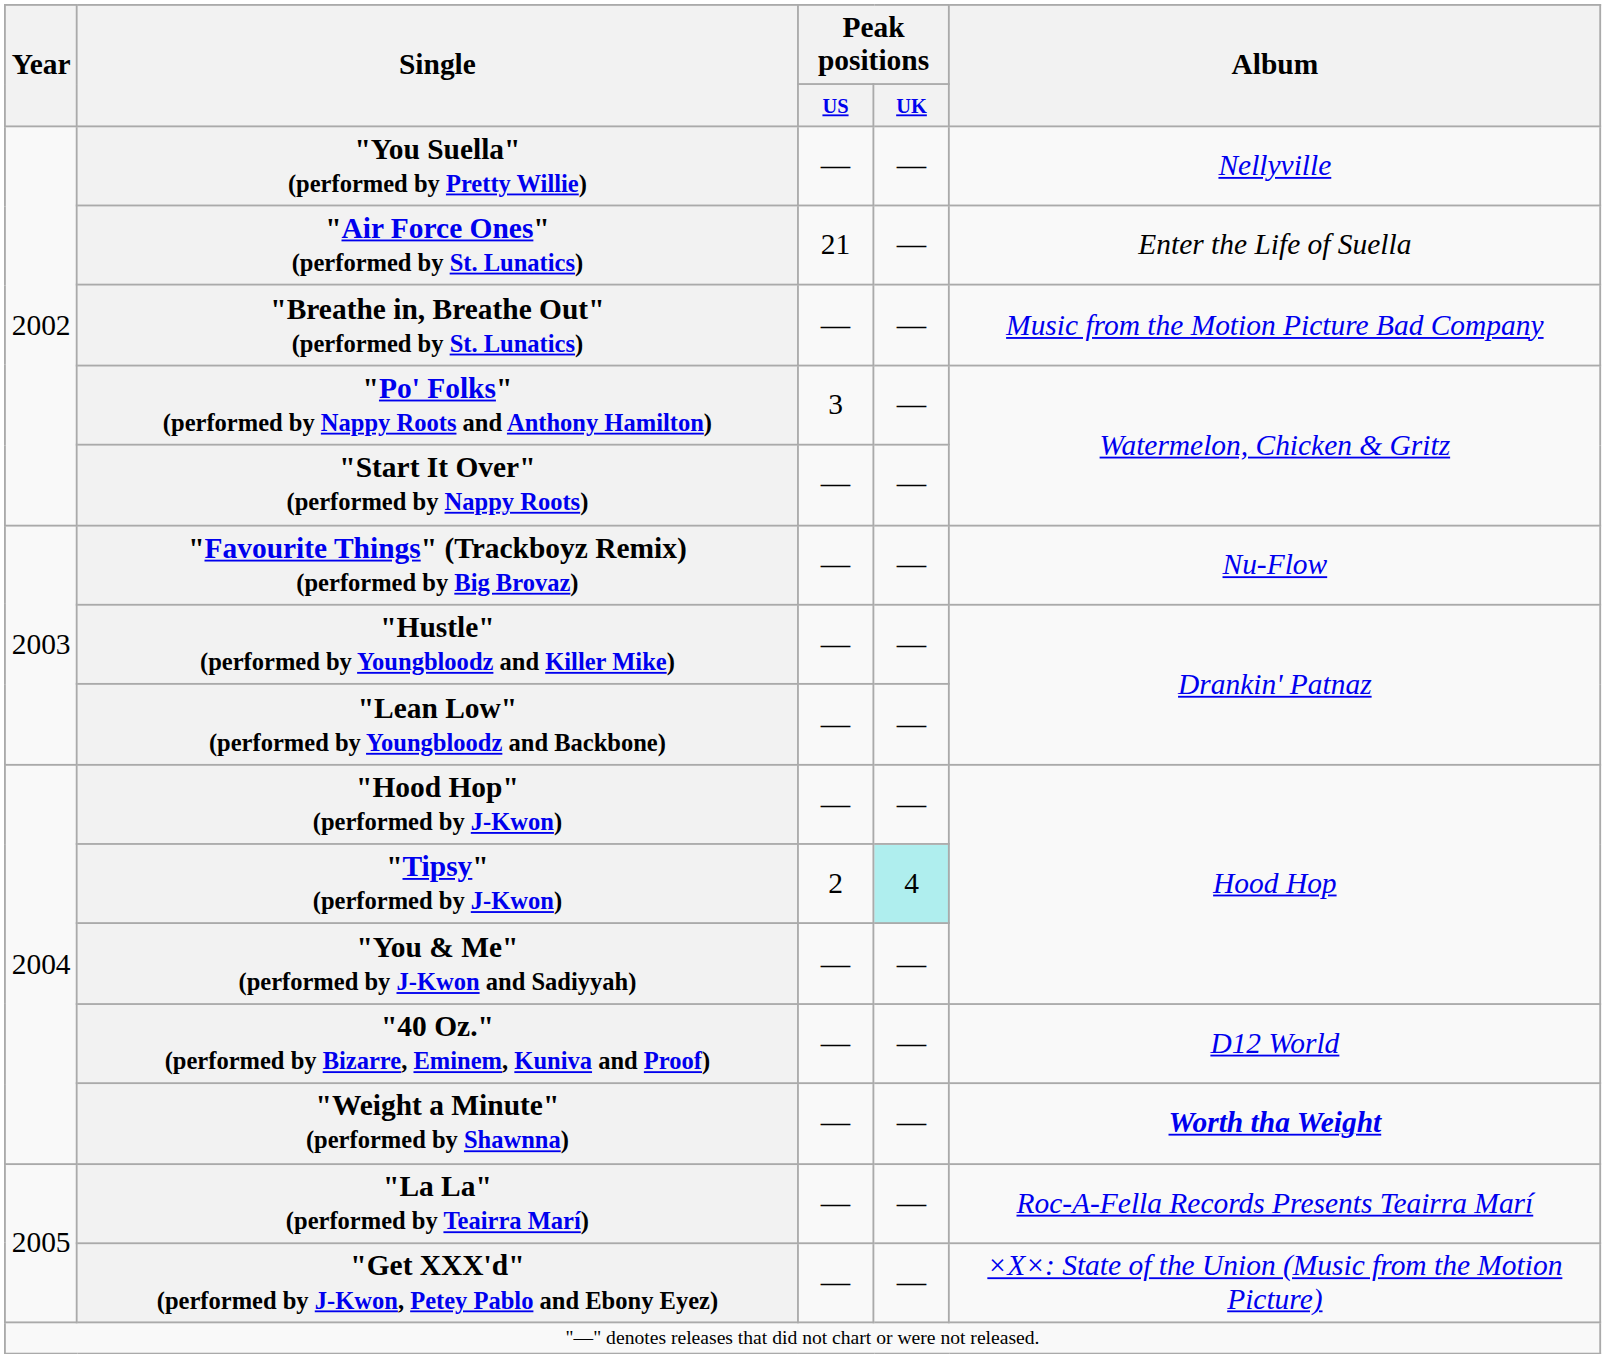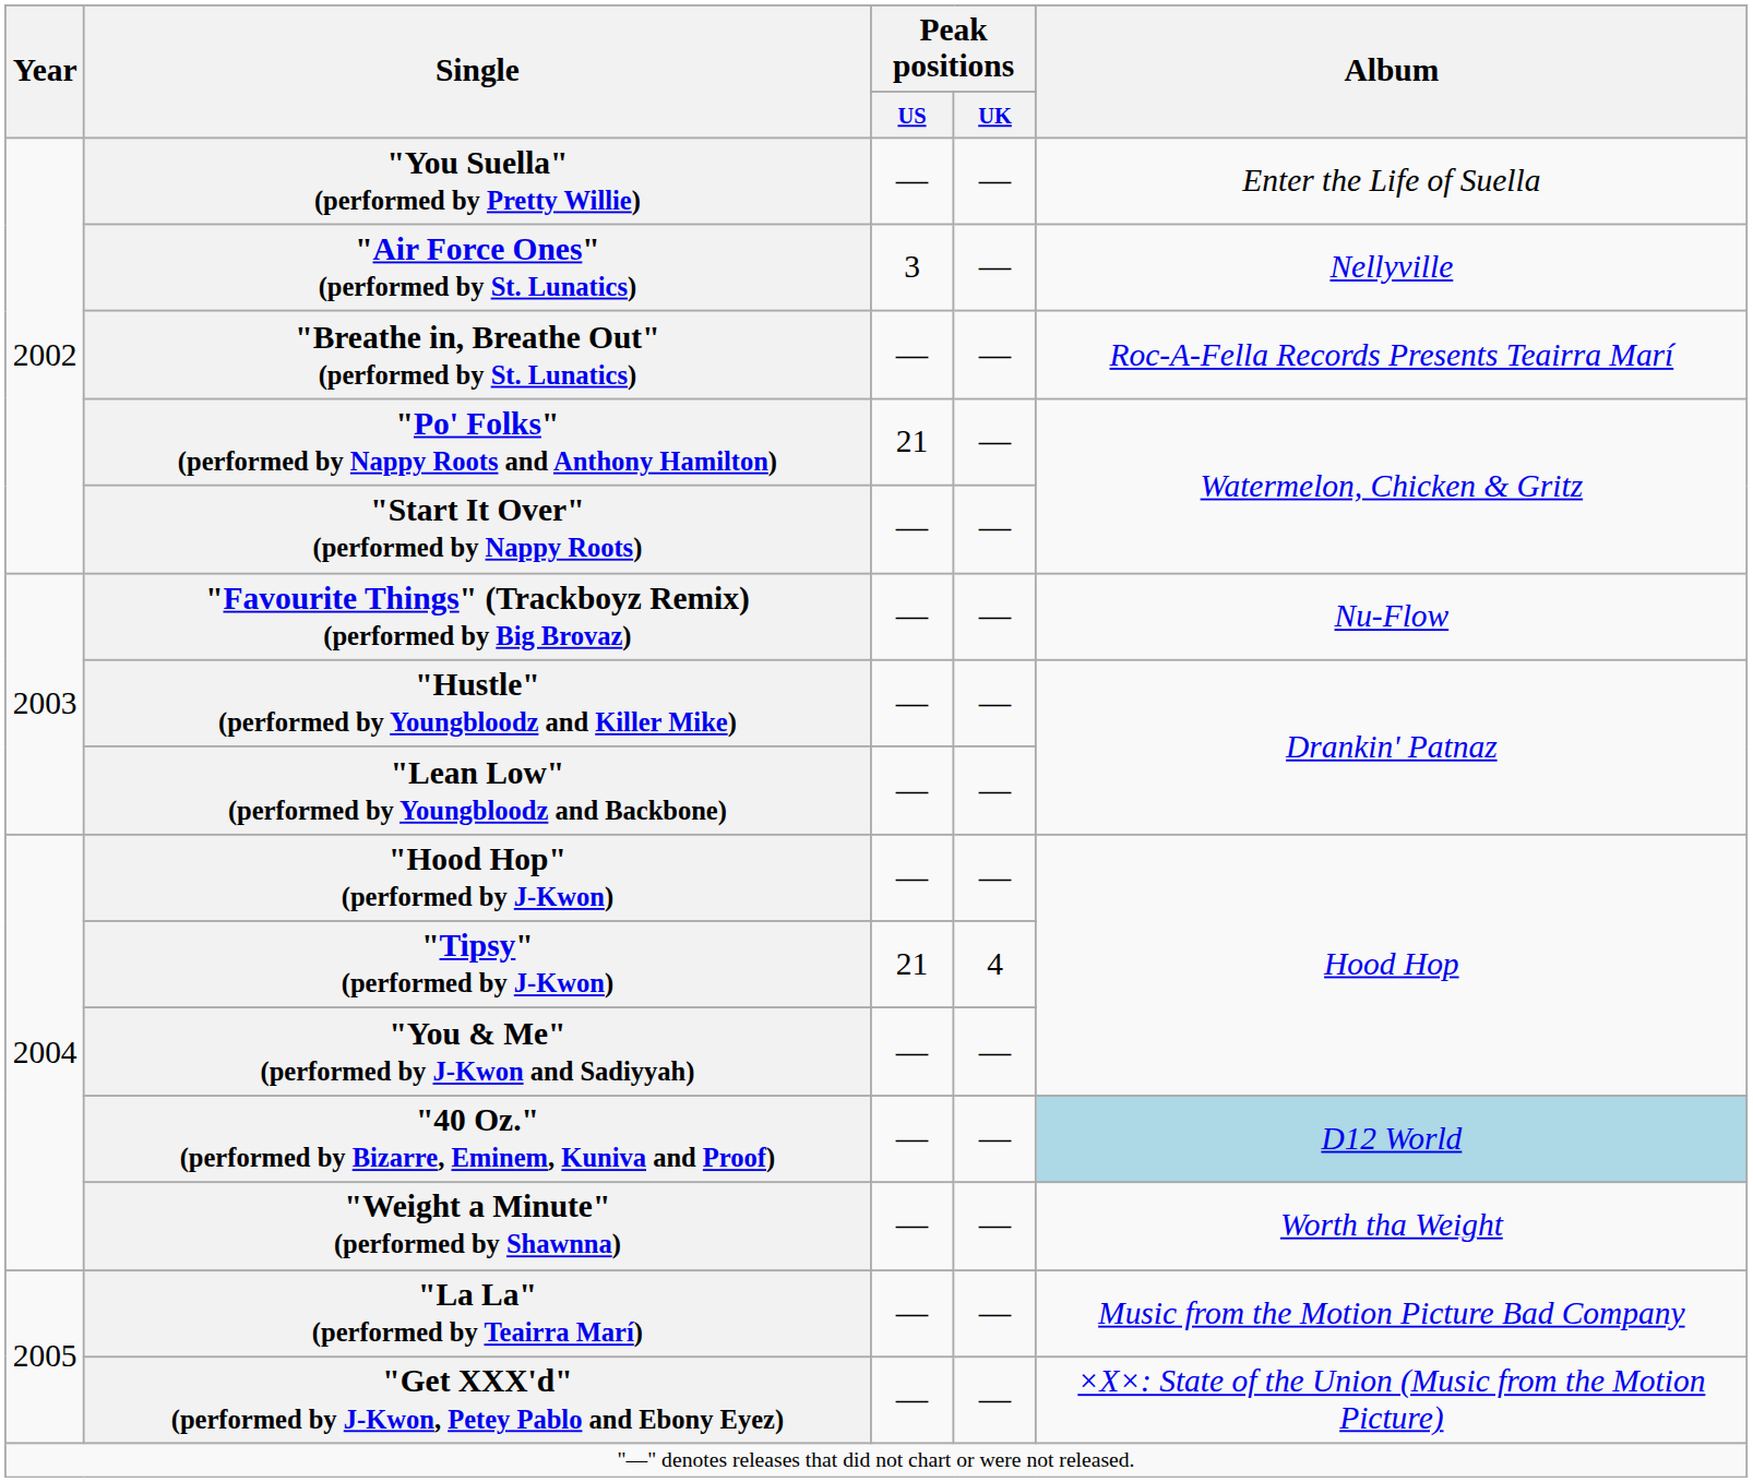 <table class="wikitable plainrowheaders" style="text-align:center;">
 <tr>
 <th rowspan="2">Year</th>
 <th rowspan="2" style="width:24em;">Single</th>
 <th colspan="2">Peak positions</th>
 <th rowspan="2">Album</th>
 </tr>
 <tr style="font-size:smaller;">
 <th width="35"><small><a href='#'>US</a></small></th>
 <th width="35"><small><a href='#'>UK</a></small></th>
 </tr>
 <tr>
 <td rowspan="5">2002</td>
 <th scope="row">"You Suella"<br><small>(performed by <a href='#'>Pretty Willie</a>)</small></th>
 <td>—</td>
 <td>—</td>
-<td><em><a href='#'>Nellyville</a></em></td>
+<td><em>Enter the Life of Suella</em></td>
 </tr>
 <tr>
 <th scope="row">"<a href='#'>Air Force Ones</a>"<br><small>(performed by <a href='#'>St. Lunatics</a>)</small></th>
-<td>21</td>
+<td>3</td>
 <td>—</td>
-<td><em>Enter the Life of Suella</em></td>
+<td><em><a href='#'>Nellyville</a></em></td>
 </tr>
 <tr>
 <th scope="row">"Breathe in, Breathe Out"<br><small>(performed by <a href='#'>St. Lunatics</a>)</small></th>
 <td>—</td>
 <td>—</td>
-<td><em><a href='#'>Music from the Motion Picture Bad Company</a></em></td>
+<td><em><a href='#'>Roc-A-Fella Records Presents Teairra Marí</a></em></td>
 </tr>
 <tr>
 <th scope="row">"<a href='#'>Po' Folks</a>"<br><small>(performed by <a href='#'>Nappy Roots</a> and <a href='#'>Anthony Hamilton</a>)</small></th>
-<td>3</td>
+<td>21</td>
 <td>—</td>
 <td rowspan="2"><em><a href='#'>Watermelon, Chicken & Gritz</a></em></td>
 </tr>
 <tr>
 <th scope="row">"Start It Over"<br><small>(performed by <a href='#'>Nappy Roots</a>)</small></th>
 <td>—</td>
 <td>—</td>
 </tr>
 <tr>
 <td rowspan="3">2003</td>
 <th scope="row">"<a href='#'>Favourite Things</a>" (Trackboyz Remix)<br><small>(performed by <a href='#'>Big Brovaz</a>)</small></th>
 <td>—</td>
 <td>—</td>
 <td><em><a href='#'>Nu-Flow</a></em></td>
 </tr>
 <tr>
 <th scope="row">"Hustle"<br><small>(performed by <a href='#'>Youngbloodz</a> and <a href='#'>Killer Mike</a>)</small></th>
 <td>—</td>
 <td>—</td>
 <td rowspan="2"><em><a href='#'>Drankin' Patnaz</a></em></td>
 </tr>
 <tr>
 <th scope="row">"Lean Low"<br><small>(performed by <a href='#'>Youngbloodz</a> and Backbone)</small></th>
 <td>—</td>
 <td>—</td>
 </tr>
 <tr>
 <td rowspan="5">2004</td>
 <th scope="row">"Hood Hop"<br><small>(performed by <a href='#'>J-Kwon</a>)</small></th>
 <td>—</td>
 <td>—</td>
 <td rowspan="3"><em><a href='#'>Hood Hop</a></em></td>
 </tr>
 <tr>
 <th scope="row">"<a href='#'>Tipsy</a>"<br><small>(performed by <a href='#'>J-Kwon</a>)</small></th>
-<td>2</td>
-<td style="background: paleturquoise;">4</td>
+<td>21</td>
+<td>4</td>
 </tr>
 <tr>
 <th scope="row">"You & Me"<br><small>(performed by <a href='#'>J-Kwon</a> and Sadiyyah)</small></th>
 <td>—</td>
 <td>—</td>
 </tr>
 <tr>
 <th scope="row">"40 Oz."<br><small>(performed by <a href='#'>Bizarre</a>, <a href='#'>Eminem</a>, <a href='#'>Kuniva</a> and <a href='#'>Proof</a>)</small></th>
 <td>—</td>
 <td>—</td>
-<td><em><a href='#'>D12 World</a></em></td>
+<td style="background: lightblue;"><em><a href='#'>D12 World</a></em></td>
 </tr>
 <tr>
 <th scope="row">"Weight a Minute"<br><small>(performed by <a href='#'>Shawnna</a>)</small></th>
 <td>—</td>
 <td>—</td>
-<td><strong><em><a href='#'>Worth tha Weight</a></em></strong></td>
+<td><em><a href='#'>Worth tha Weight</a></em></td>
 </tr>
 <tr>
 <td rowspan="2">2005</td>
 <th scope="row">"La La"<br><small>(performed by <a href='#'>Teairra Marí</a>)</small></th>
 <td>—</td>
 <td>—</td>
-<td><em><a href='#'>Roc-A-Fella Records Presents Teairra Marí</a></em></td>
+<td><em><a href='#'>Music from the Motion Picture Bad Company</a></em></td>
 </tr>
 <tr>
 <th scope="row">"Get XXX'd"<br><small>(performed by <a href='#'>J-Kwon</a>, <a href='#'>Petey Pablo</a> and Ebony Eyez)</small></th>
 <td>—</td>
 <td>—</td>
 <td><em><a href='#'>×X×: State of the Union (Music from the Motion Picture)</a></em></td>
 </tr>
 <tr>
 <td colspan="5" align="center" style="font-size:8pt">"—" denotes releases that did not chart or were not released.</td>
 </tr>
 </table>
